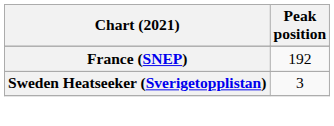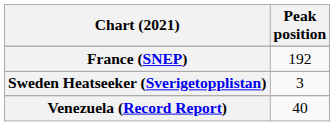 <table class="wikitable sortable plainrowheaders" style="text-align:center">
 <tr>
 <th scope="col">Chart (2021)</th>
 <th scope="col">Peak<br> position</th>
 </tr>
 <tr>
 </tr>
 <tr>
 <th scope="row">France (<a href='#'>SNEP</a>)</th>
 <td>192</td>
 </tr>
 <tr>
 </tr>
 <tr>
 </tr>
 <tr>
 <th scope="row">Sweden Heatseeker (<a href='#'>Sverigetopplistan</a>)</th>
 <td>3</td>
 </tr>
 <tr>
 </tr>
+<tr>
+<th scope="row">Venezuela (<a href='#'>Record Report</a>)</th>
+<td>40</td>
+</tr>
 </table>
